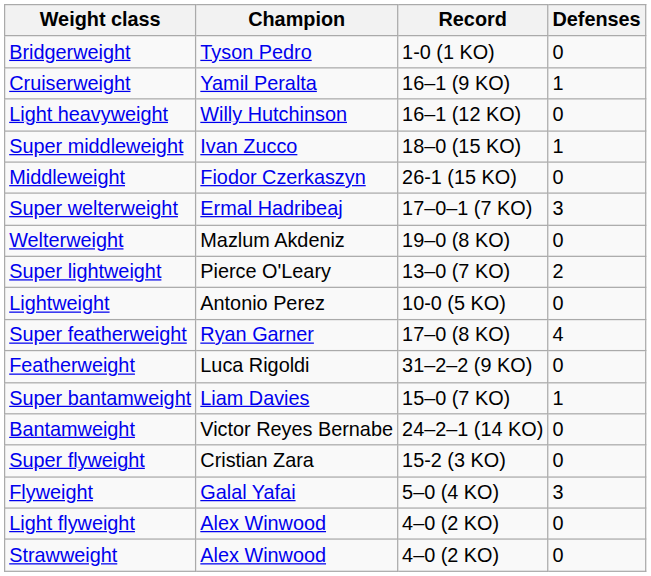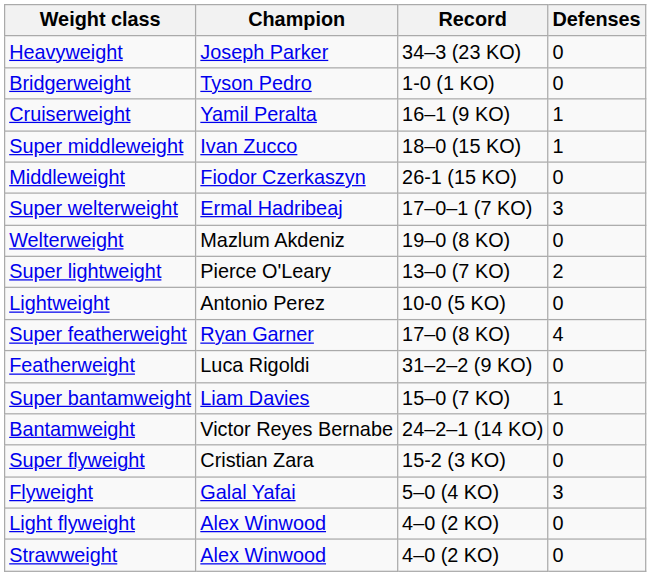 <table class="wikitable">
 <tr>
 <th>Weight class</th>
 <th>Champion</th>
 <th>Record</th>
 <th>Defenses</th>
+</tr>
+<tr>
+<td><a href='#'>Heavyweight</a></td>
+<td> <a href='#'>Joseph Parker</a></td>
+<td>34–3 (23 KO)</td>
+<td>0</td>
 </tr>
 <tr>
 <td><a href='#'>Bridgerweight</a></td>
 <td> <a href='#'>Tyson Pedro</a></td>
 <td>1-0 (1 KO)</td>
 <td>0</td>
 </tr>
 <tr>
 <td><a href='#'>Cruiserweight</a></td>
 <td> <a href='#'>Yamil Peralta</a></td>
 <td>16–1 (9 KO)</td>
 <td>1</td>
-</tr>
-<tr>
-<td><a href='#'>Light heavyweight</a></td>
-<td><a href='#'>Willy Hutchinson</a></td>
-<td>16–1 (12 KO)</td>
-<td>0</td>
 </tr>
 <tr>
 <td><a href='#'>Super middleweight</a></td>
 <td> <a href='#'>Ivan Zucco</a></td>
 <td>18–0 (15 KO)</td>
 <td>1</td>
 </tr>
 <tr>
 <td><a href='#'>Middleweight</a></td>
 <td> <a href='#'>Fiodor Czerkaszyn</a></td>
 <td>26-1 (15 KO)</td>
 <td>0</td>
 </tr>
 <tr>
 <td><a href='#'>Super welterweight</a></td>
 <td> <a href='#'>Ermal Hadribeaj</a></td>
 <td>17–0–1 (7 KO)</td>
 <td>3</td>
 </tr>
 <tr>
 <td><a href='#'>Welterweight</a></td>
 <td> Mazlum Akdeniz</td>
 <td>19–0 (8 KO)</td>
 <td>0</td>
 </tr>
 <tr>
 <td><a href='#'>Super lightweight</a></td>
 <td> Pierce O'Leary</td>
 <td>13–0 (7 KO)</td>
 <td>2</td>
 </tr>
 <tr>
 <td><a href='#'>Lightweight</a></td>
 <td> Antonio Perez</td>
 <td>10-0 (5 KO)</td>
 <td>0</td>
 </tr>
 <tr>
 <td><a href='#'>Super featherweight</a></td>
 <td> <a href='#'>Ryan Garner</a></td>
 <td>17–0 (8 KO)</td>
 <td>4</td>
 </tr>
 <tr>
 <td><a href='#'>Featherweight</a></td>
 <td> Luca Rigoldi</td>
 <td>31–2–2 (9 KO)</td>
 <td>0</td>
 </tr>
 <tr>
 <td><a href='#'>Super bantamweight</a></td>
 <td> <a href='#'>Liam Davies</a></td>
 <td>15–0 (7 KO)</td>
 <td>1</td>
 </tr>
 <tr>
 <td><a href='#'>Bantamweight</a></td>
 <td> Victor Reyes Bernabe</td>
 <td>24–2–1 (14 KO)</td>
 <td>0</td>
 </tr>
 <tr>
 <td><a href='#'>Super flyweight</a></td>
 <td> Cristian Zara</td>
 <td>15-2 (3 KO)</td>
 <td>0</td>
 </tr>
 <tr>
 <td><a href='#'>Flyweight</a></td>
 <td> <a href='#'>Galal Yafai</a></td>
 <td>5–0 (4 KO)</td>
 <td>3</td>
 </tr>
 <tr>
 <td><a href='#'>Light flyweight</a></td>
 <td> <a href='#'>Alex Winwood</a></td>
 <td>4–0 (2 KO)</td>
 <td>0</td>
 </tr>
 <tr>
 <td><a href='#'>Strawweight</a></td>
 <td> <a href='#'>Alex Winwood</a></td>
 <td>4–0 (2 KO)</td>
 <td>0</td>
 </tr>
 </table>
